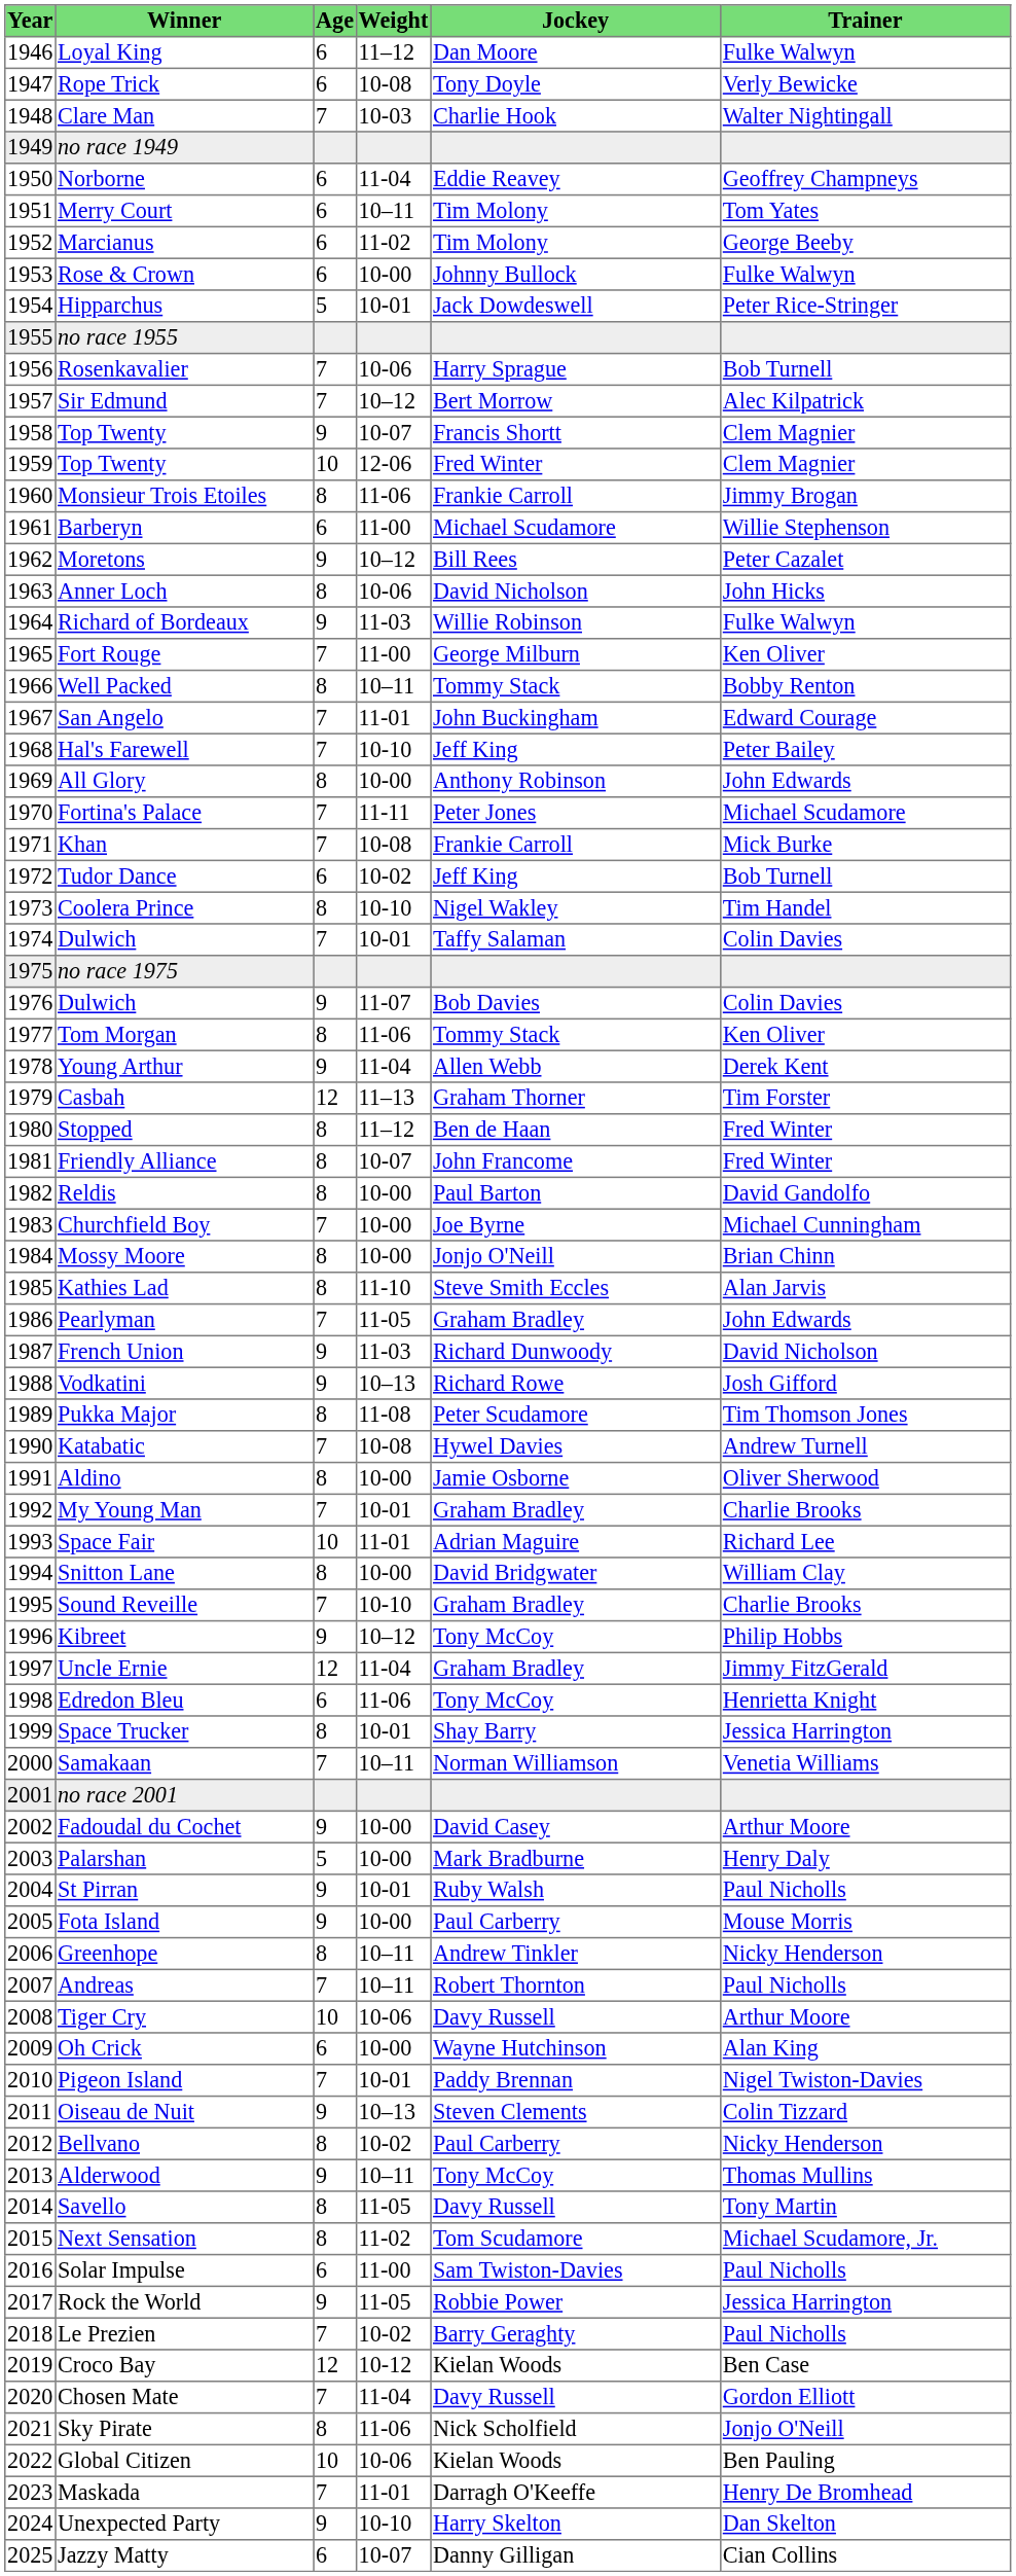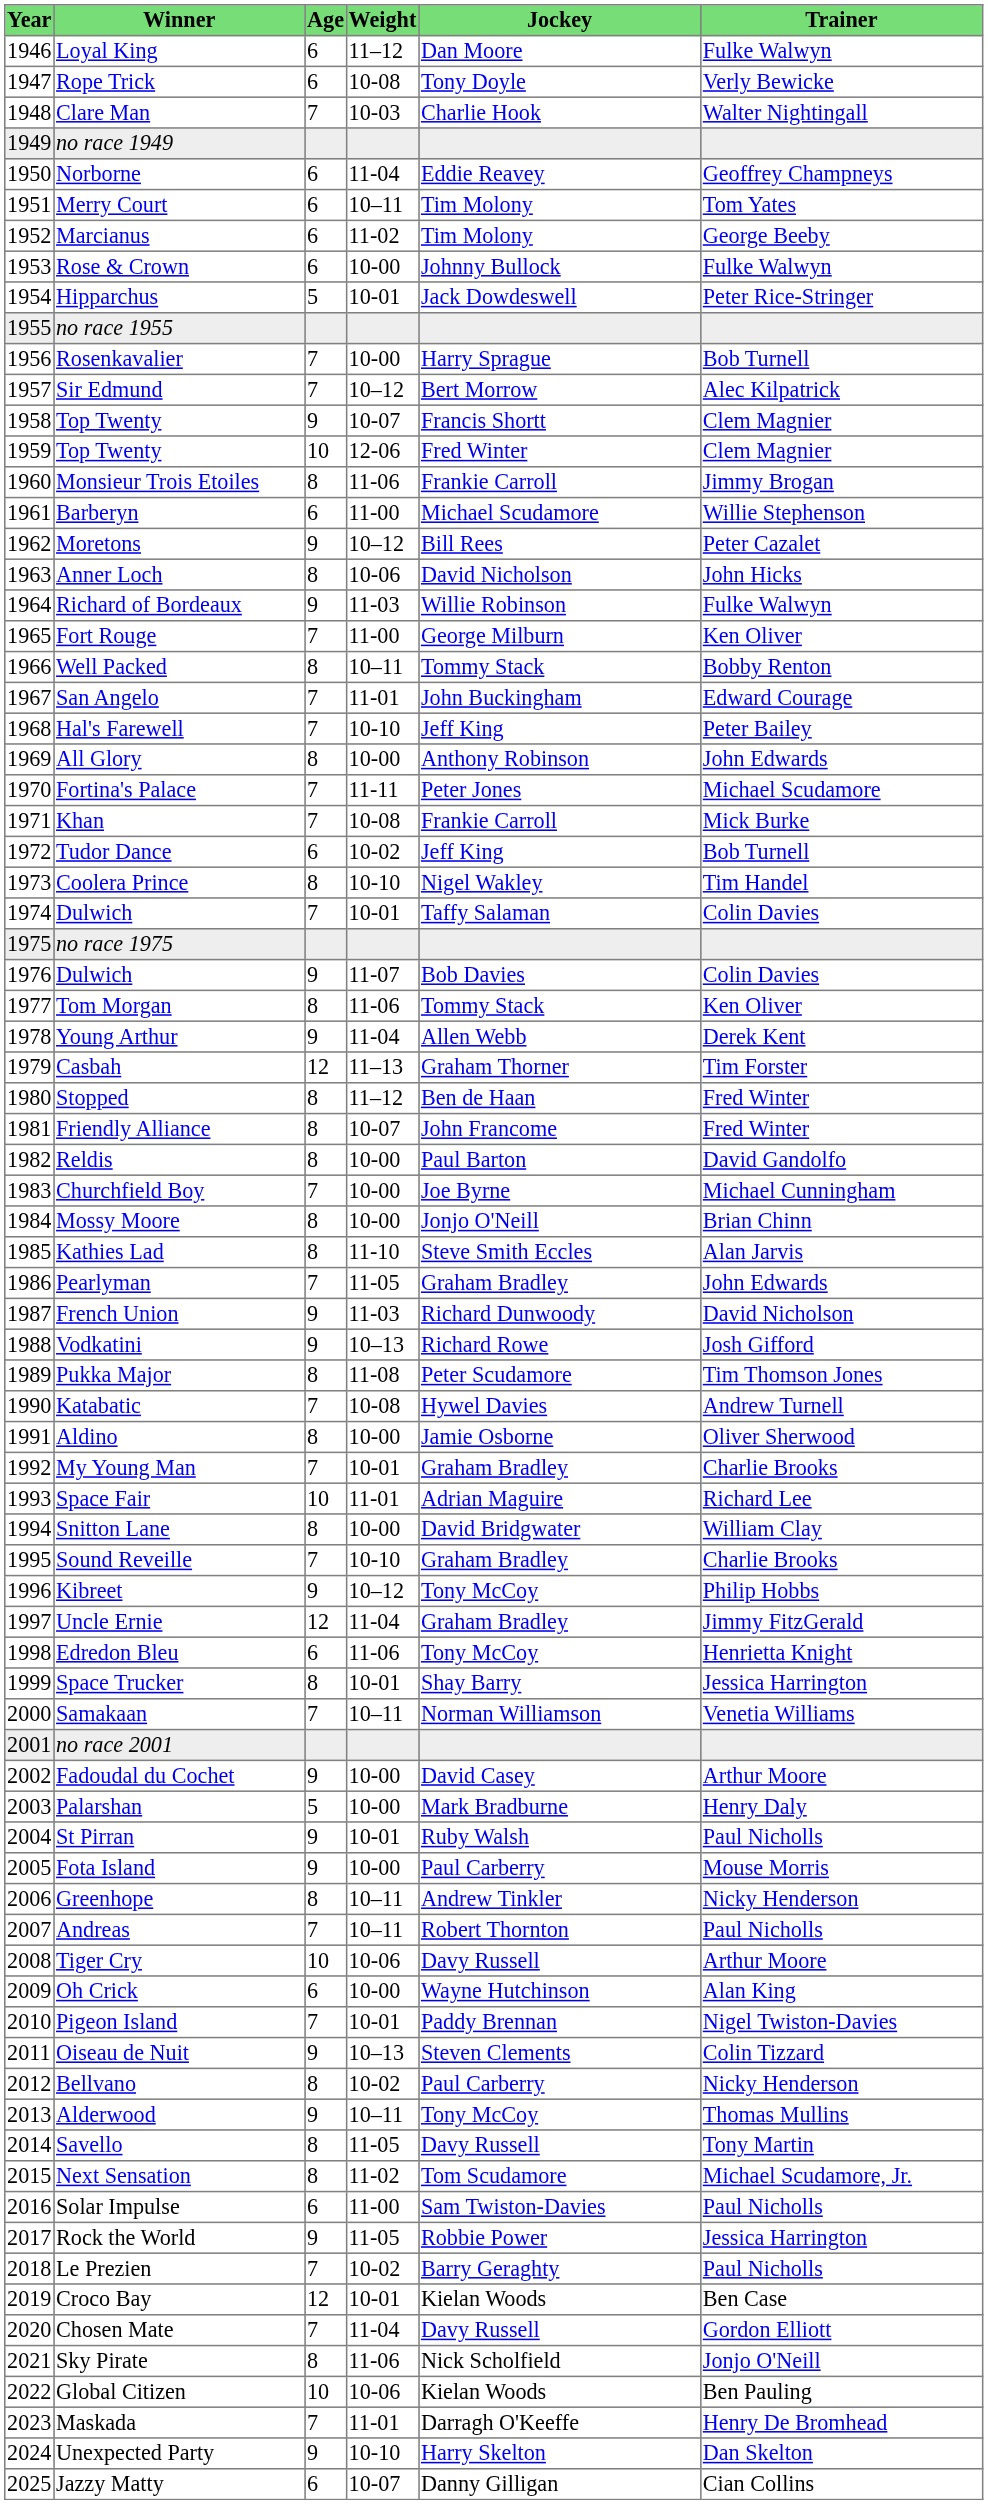 <table class = "sortable" | border="1" style="border-collapse: collapse; font-size:90%">
 <tr bgcolor="#77dd77" align="center">
 <th>Year</th>
 <th>Winner</th>
 <th>Age</th>
 <th>Weight</th>
 <th>Jockey</th>
 <th>Trainer</th>
 </tr>
 <tr>
 <td>1946</td>
 <td width=160px><a href='#'>Loyal King</a></td>
 <td>6</td>
 <td>11–12</td>
 <td width=180px><a href='#'>Dan Moore</a></td>
 <td width=180px><a href='#'>Fulke Walwyn</a></td>
 </tr>
 <tr>
 <td>1947</td>
 <td><a href='#'>Rope Trick</a></td>
 <td>6</td>
 <td>10-08</td>
 <td><a href='#'>Tony Doyle</a></td>
 <td><a href='#'>Verly Bewicke</a></td>
 </tr>
 <tr>
 <td>1948</td>
 <td><a href='#'>Clare Man</a></td>
 <td>7</td>
 <td>10-03</td>
 <td><a href='#'>Charlie Hook</a></td>
 <td><a href='#'>Walter Nightingall</a></td>
 </tr>
 <tr bgcolor="#eeeeee">
 <td><span>1949</span></td>
 <td><em>no race 1949</em> </td>
 <td></td>
 <td></td>
 <td></td>
 <td></td>
 </tr>
 <tr>
 <td>1950</td>
 <td><a href='#'>Norborne</a></td>
 <td>6</td>
 <td>11-04</td>
 <td><a href='#'>Eddie Reavey</a></td>
 <td><a href='#'>Geoffrey Champneys</a></td>
 </tr>
 <tr>
 <td>1951</td>
 <td><a href='#'>Merry Court</a></td>
 <td>6</td>
 <td>10–11</td>
 <td><a href='#'>Tim Molony</a></td>
 <td><a href='#'>Tom Yates</a></td>
 </tr>
 <tr>
 <td>1952</td>
 <td><a href='#'>Marcianus</a></td>
 <td>6</td>
 <td>11-02</td>
 <td><a href='#'>Tim Molony</a></td>
 <td><a href='#'>George Beeby</a></td>
 </tr>
 <tr>
 <td>1953</td>
 <td><a href='#'>Rose & Crown</a></td>
 <td>6</td>
 <td>10-00</td>
 <td><a href='#'>Johnny Bullock</a></td>
 <td><a href='#'>Fulke Walwyn</a></td>
 </tr>
 <tr>
 <td>1954</td>
 <td><a href='#'>Hipparchus</a></td>
 <td>5</td>
 <td>10-01</td>
 <td><a href='#'>Jack Dowdeswell</a></td>
 <td><a href='#'>Peter Rice-Stringer</a></td>
 </tr>
 <tr bgcolor="#eeeeee">
 <td><span>1955</span></td>
 <td><em>no race 1955</em> </td>
 <td></td>
 <td></td>
 <td></td>
 <td></td>
 </tr>
 <tr>
 <td>1956</td>
 <td><a href='#'>Rosenkavalier</a></td>
 <td>7</td>
-<td>10-06</td>
+<td>10-00</td>
 <td><a href='#'>Harry Sprague</a></td>
 <td><a href='#'>Bob Turnell</a></td>
 </tr>
 <tr>
 <td>1957</td>
 <td><a href='#'>Sir Edmund</a></td>
 <td>7</td>
 <td>10–12</td>
 <td><a href='#'>Bert Morrow</a></td>
 <td><a href='#'>Alec Kilpatrick</a></td>
 </tr>
 <tr>
 <td>1958</td>
 <td><a href='#'>Top Twenty</a></td>
 <td>9</td>
 <td>10-07</td>
 <td><a href='#'>Francis Shortt</a></td>
 <td><a href='#'>Clem Magnier</a></td>
 </tr>
 <tr>
 <td>1959</td>
 <td><a href='#'>Top Twenty</a></td>
 <td>10</td>
 <td>12-06</td>
 <td><a href='#'>Fred Winter</a></td>
 <td><a href='#'>Clem Magnier</a></td>
 </tr>
 <tr>
 <td>1960</td>
 <td><a href='#'>Monsieur Trois Etoiles</a></td>
 <td>8</td>
 <td>11-06</td>
 <td><a href='#'>Frankie Carroll</a></td>
 <td><a href='#'>Jimmy Brogan</a></td>
 </tr>
 <tr>
 <td>1961</td>
 <td><a href='#'>Barberyn</a></td>
 <td>6</td>
 <td>11-00</td>
 <td><a href='#'>Michael Scudamore</a></td>
 <td><a href='#'>Willie Stephenson</a></td>
 </tr>
 <tr>
 <td>1962</td>
 <td><a href='#'>Moretons</a></td>
 <td>9</td>
 <td>10–12</td>
 <td><a href='#'>Bill Rees</a></td>
 <td><a href='#'>Peter Cazalet</a></td>
 </tr>
 <tr>
 <td>1963</td>
 <td><a href='#'>Anner Loch</a></td>
 <td>8</td>
 <td>10-06</td>
 <td><a href='#'>David Nicholson</a></td>
 <td><a href='#'>John Hicks</a></td>
 </tr>
 <tr>
 <td>1964</td>
 <td><a href='#'>Richard of Bordeaux</a></td>
 <td>9</td>
 <td>11-03</td>
 <td><a href='#'>Willie Robinson</a></td>
 <td><a href='#'>Fulke Walwyn</a></td>
 </tr>
 <tr>
 <td>1965</td>
 <td><a href='#'>Fort Rouge</a></td>
 <td>7</td>
 <td>11-00</td>
 <td><a href='#'>George Milburn</a></td>
 <td><a href='#'>Ken Oliver</a></td>
 </tr>
 <tr>
 <td>1966</td>
 <td><a href='#'>Well Packed</a></td>
 <td>8</td>
 <td>10–11</td>
 <td><a href='#'>Tommy Stack</a></td>
 <td><a href='#'>Bobby Renton</a></td>
 </tr>
 <tr>
 <td>1967</td>
 <td><a href='#'>San Angelo</a></td>
 <td>7</td>
 <td>11-01</td>
 <td><a href='#'>John Buckingham</a></td>
 <td><a href='#'>Edward Courage</a></td>
 </tr>
 <tr>
 <td>1968</td>
 <td><a href='#'>Hal's Farewell</a></td>
 <td>7</td>
 <td>10-10</td>
 <td><a href='#'>Jeff King</a></td>
 <td><a href='#'>Peter Bailey</a></td>
 </tr>
 <tr>
 <td>1969</td>
 <td><a href='#'>All Glory</a></td>
 <td>8</td>
 <td>10-00</td>
 <td><a href='#'>Anthony Robinson</a></td>
 <td><a href='#'>John Edwards</a></td>
 </tr>
 <tr>
 <td>1970</td>
 <td><a href='#'>Fortina's Palace</a></td>
 <td>7</td>
 <td>11-11</td>
 <td><a href='#'>Peter Jones</a></td>
 <td><a href='#'>Michael Scudamore</a></td>
 </tr>
 <tr>
 <td>1971</td>
 <td><a href='#'>Khan</a></td>
 <td>7</td>
 <td>10-08</td>
 <td><a href='#'>Frankie Carroll</a></td>
 <td><a href='#'>Mick Burke</a></td>
 </tr>
 <tr>
 <td>1972</td>
 <td><a href='#'>Tudor Dance</a></td>
 <td>6</td>
 <td>10-02</td>
 <td><a href='#'>Jeff King</a></td>
 <td><a href='#'>Bob Turnell</a></td>
 </tr>
 <tr>
 <td>1973</td>
 <td><a href='#'>Coolera Prince</a></td>
 <td>8</td>
 <td>10-10</td>
 <td><a href='#'>Nigel Wakley</a></td>
 <td><a href='#'>Tim Handel</a></td>
 </tr>
 <tr>
 <td>1974</td>
 <td><a href='#'>Dulwich</a></td>
 <td>7</td>
 <td>10-01</td>
 <td><a href='#'>Taffy Salaman</a></td>
 <td><a href='#'>Colin Davies</a></td>
 </tr>
 <tr bgcolor="#eeeeee">
 <td><span>1975</span></td>
 <td><em>no race 1975</em> </td>
 <td></td>
 <td></td>
 <td></td>
 <td></td>
 </tr>
 <tr>
 <td>1976</td>
 <td><a href='#'>Dulwich</a></td>
 <td>9</td>
 <td>11-07</td>
 <td><a href='#'>Bob Davies</a></td>
 <td><a href='#'>Colin Davies</a></td>
 </tr>
 <tr>
 <td>1977</td>
 <td><a href='#'>Tom Morgan</a></td>
 <td>8</td>
 <td>11-06</td>
 <td><a href='#'>Tommy Stack</a></td>
 <td><a href='#'>Ken Oliver</a></td>
 </tr>
 <tr>
 <td>1978</td>
 <td><a href='#'>Young Arthur</a></td>
 <td>9</td>
 <td>11-04</td>
 <td><a href='#'>Allen Webb</a></td>
 <td><a href='#'>Derek Kent</a></td>
 </tr>
 <tr>
 <td>1979</td>
 <td><a href='#'>Casbah</a></td>
 <td>12</td>
 <td>11–13</td>
 <td><a href='#'>Graham Thorner</a></td>
 <td><a href='#'>Tim Forster</a></td>
 </tr>
 <tr>
 <td>1980</td>
 <td><a href='#'>Stopped</a></td>
 <td>8</td>
 <td>11–12</td>
 <td><a href='#'>Ben de Haan</a></td>
 <td><a href='#'>Fred Winter</a></td>
 </tr>
 <tr>
 <td>1981</td>
 <td><a href='#'>Friendly Alliance</a></td>
 <td>8</td>
 <td>10-07</td>
 <td><a href='#'>John Francome</a></td>
 <td><a href='#'>Fred Winter</a></td>
 </tr>
 <tr>
 <td>1982</td>
 <td><a href='#'>Reldis</a></td>
 <td>8</td>
 <td>10-00</td>
 <td><a href='#'>Paul Barton</a></td>
 <td><a href='#'>David Gandolfo</a></td>
 </tr>
 <tr>
 <td>1983</td>
 <td><a href='#'>Churchfield Boy</a></td>
 <td>7</td>
 <td>10-00</td>
 <td><a href='#'>Joe Byrne</a></td>
 <td><a href='#'>Michael Cunningham</a></td>
 </tr>
 <tr>
 <td>1984</td>
 <td><a href='#'>Mossy Moore</a></td>
 <td>8</td>
 <td>10-00</td>
 <td><a href='#'>Jonjo O'Neill</a></td>
 <td><a href='#'>Brian Chinn</a></td>
 </tr>
 <tr>
 <td>1985</td>
 <td><a href='#'>Kathies Lad</a></td>
 <td>8</td>
 <td>11-10</td>
 <td><a href='#'>Steve Smith Eccles</a></td>
 <td><a href='#'>Alan Jarvis</a></td>
 </tr>
 <tr>
 <td>1986</td>
 <td><a href='#'>Pearlyman</a></td>
 <td>7</td>
 <td>11-05</td>
 <td><a href='#'>Graham Bradley</a></td>
 <td><a href='#'>John Edwards</a></td>
 </tr>
 <tr>
 <td>1987</td>
 <td><a href='#'>French Union</a></td>
 <td>9</td>
 <td>11-03</td>
 <td><a href='#'>Richard Dunwoody</a></td>
 <td><a href='#'>David Nicholson</a></td>
 </tr>
 <tr>
 <td>1988</td>
 <td><a href='#'>Vodkatini</a></td>
 <td>9</td>
 <td>10–13</td>
 <td><a href='#'>Richard Rowe</a></td>
 <td><a href='#'>Josh Gifford</a></td>
 </tr>
 <tr>
 <td>1989</td>
 <td><a href='#'>Pukka Major</a></td>
 <td>8</td>
 <td>11-08</td>
 <td><a href='#'>Peter Scudamore</a></td>
 <td><a href='#'>Tim Thomson Jones</a></td>
 </tr>
 <tr>
 <td>1990</td>
 <td><a href='#'>Katabatic</a></td>
 <td>7</td>
 <td>10-08</td>
 <td><a href='#'>Hywel Davies</a></td>
 <td><a href='#'>Andrew Turnell</a></td>
 </tr>
 <tr>
 <td>1991</td>
 <td><a href='#'>Aldino</a></td>
 <td>8</td>
 <td>10-00</td>
 <td><a href='#'>Jamie Osborne</a></td>
 <td><a href='#'>Oliver Sherwood</a></td>
 </tr>
 <tr>
 <td>1992</td>
 <td><a href='#'>My Young Man</a></td>
 <td>7</td>
 <td>10-01</td>
 <td><a href='#'>Graham Bradley</a></td>
 <td><a href='#'>Charlie Brooks</a></td>
 </tr>
 <tr>
 <td>1993</td>
 <td><a href='#'>Space Fair</a></td>
 <td>10</td>
 <td>11-01</td>
 <td><a href='#'>Adrian Maguire</a></td>
 <td><a href='#'>Richard Lee</a></td>
 </tr>
 <tr>
 <td>1994</td>
 <td><a href='#'>Snitton Lane</a></td>
 <td>8</td>
 <td>10-00</td>
 <td><a href='#'>David Bridgwater</a></td>
 <td><a href='#'>William Clay</a></td>
 </tr>
 <tr>
 <td>1995</td>
 <td><a href='#'>Sound Reveille</a></td>
 <td>7</td>
 <td>10-10</td>
 <td><a href='#'>Graham Bradley</a></td>
 <td><a href='#'>Charlie Brooks</a></td>
 </tr>
 <tr>
 <td>1996</td>
 <td><a href='#'>Kibreet</a></td>
 <td>9</td>
 <td>10–12</td>
 <td><a href='#'>Tony McCoy</a></td>
 <td><a href='#'>Philip Hobbs</a></td>
 </tr>
 <tr>
 <td>1997</td>
 <td><a href='#'>Uncle Ernie</a></td>
 <td>12</td>
 <td>11-04</td>
 <td><a href='#'>Graham Bradley</a></td>
 <td><a href='#'>Jimmy FitzGerald</a></td>
 </tr>
 <tr>
 <td>1998</td>
 <td><a href='#'>Edredon Bleu</a></td>
 <td>6</td>
 <td>11-06</td>
 <td><a href='#'>Tony McCoy</a></td>
 <td><a href='#'>Henrietta Knight</a></td>
 </tr>
 <tr>
 <td>1999</td>
 <td><a href='#'>Space Trucker</a></td>
 <td>8</td>
 <td>10-01</td>
 <td><a href='#'>Shay Barry</a></td>
 <td><a href='#'>Jessica Harrington</a></td>
 </tr>
 <tr>
 <td>2000</td>
 <td><a href='#'>Samakaan</a></td>
 <td>7</td>
 <td>10–11</td>
 <td><a href='#'>Norman Williamson</a></td>
 <td><a href='#'>Venetia Williams</a></td>
 </tr>
 <tr bgcolor="#eeeeee">
 <td><span>2001</span></td>
 <td><em>no race 2001</em> </td>
 <td></td>
 <td></td>
 <td></td>
 <td></td>
 </tr>
 <tr>
 <td>2002</td>
 <td><a href='#'>Fadoudal du Cochet</a></td>
 <td>9</td>
 <td>10-00</td>
 <td><a href='#'>David Casey</a></td>
 <td><a href='#'>Arthur Moore</a></td>
 </tr>
 <tr>
 <td>2003</td>
 <td><a href='#'>Palarshan</a></td>
 <td>5</td>
 <td>10-00</td>
 <td><a href='#'>Mark Bradburne</a></td>
 <td><a href='#'>Henry Daly</a></td>
 </tr>
 <tr>
 <td>2004</td>
 <td><a href='#'>St Pirran</a></td>
 <td>9</td>
 <td>10-01</td>
 <td><a href='#'>Ruby Walsh</a></td>
 <td><a href='#'>Paul Nicholls</a></td>
 </tr>
 <tr>
 <td>2005</td>
 <td><a href='#'>Fota Island</a></td>
 <td>9</td>
 <td>10-00</td>
 <td><a href='#'>Paul Carberry</a></td>
 <td><a href='#'>Mouse Morris</a></td>
 </tr>
 <tr>
 <td>2006</td>
 <td><a href='#'>Greenhope</a></td>
 <td>8</td>
 <td>10–11</td>
 <td><a href='#'>Andrew Tinkler</a></td>
 <td><a href='#'>Nicky Henderson</a></td>
 </tr>
 <tr>
 <td>2007</td>
 <td><a href='#'>Andreas</a></td>
 <td>7</td>
 <td>10–11</td>
 <td><a href='#'>Robert Thornton</a></td>
 <td><a href='#'>Paul Nicholls</a></td>
 </tr>
 <tr>
 <td>2008</td>
 <td><a href='#'>Tiger Cry</a></td>
 <td>10</td>
 <td>10-06</td>
 <td><a href='#'>Davy Russell</a></td>
 <td><a href='#'>Arthur Moore</a></td>
 </tr>
 <tr>
 <td>2009</td>
 <td><a href='#'>Oh Crick</a></td>
 <td>6</td>
 <td>10-00</td>
 <td><a href='#'>Wayne Hutchinson</a></td>
 <td><a href='#'>Alan King</a></td>
 </tr>
 <tr>
 <td>2010</td>
 <td><a href='#'>Pigeon Island</a></td>
 <td>7</td>
 <td>10-01</td>
 <td><a href='#'>Paddy Brennan</a></td>
 <td><a href='#'>Nigel Twiston-Davies</a></td>
 </tr>
 <tr>
 <td>2011</td>
 <td><a href='#'>Oiseau de Nuit</a></td>
 <td>9</td>
 <td>10–13</td>
 <td><a href='#'>Steven Clements</a></td>
 <td><a href='#'>Colin Tizzard</a></td>
 </tr>
 <tr>
 <td>2012</td>
 <td><a href='#'>Bellvano</a></td>
 <td>8</td>
 <td>10-02</td>
 <td><a href='#'>Paul Carberry</a></td>
 <td><a href='#'>Nicky Henderson</a></td>
 </tr>
 <tr>
 <td>2013</td>
 <td><a href='#'>Alderwood</a></td>
 <td>9</td>
 <td>10–11</td>
 <td><a href='#'>Tony McCoy</a></td>
 <td><a href='#'>Thomas Mullins</a></td>
 </tr>
 <tr>
 <td>2014</td>
 <td><a href='#'>Savello</a></td>
 <td>8</td>
 <td>11-05</td>
 <td><a href='#'>Davy Russell</a></td>
 <td><a href='#'>Tony Martin</a></td>
 </tr>
 <tr>
 <td>2015</td>
 <td><a href='#'>Next Sensation</a></td>
 <td>8</td>
 <td>11-02</td>
 <td><a href='#'>Tom Scudamore</a></td>
 <td><a href='#'>Michael Scudamore, Jr.</a></td>
 </tr>
 <tr>
 <td>2016</td>
 <td>Solar Impulse</td>
 <td>6</td>
 <td>11-00</td>
 <td><a href='#'>Sam Twiston-Davies</a></td>
 <td><a href='#'>Paul Nicholls</a></td>
 </tr>
 <tr>
 <td>2017</td>
 <td>Rock the World</td>
 <td>9</td>
 <td>11-05</td>
 <td><a href='#'>Robbie Power</a></td>
 <td><a href='#'>Jessica Harrington</a></td>
 </tr>
 <tr>
 <td>2018</td>
 <td>Le Prezien</td>
 <td>7</td>
 <td>10-02</td>
 <td><a href='#'>Barry Geraghty</a></td>
 <td><a href='#'>Paul Nicholls</a></td>
 </tr>
 <tr>
 <td>2019</td>
 <td>Croco Bay</td>
 <td>12</td>
-<td>10-12</td>
+<td>10-01</td>
 <td>Kielan Woods</td>
 <td>Ben Case</td>
 </tr>
 <tr>
 <td>2020</td>
 <td>Chosen Mate</td>
 <td>7</td>
 <td>11-04</td>
 <td><a href='#'>Davy Russell</a></td>
 <td><a href='#'>Gordon Elliott</a></td>
 </tr>
 <tr>
 <td>2021</td>
 <td>Sky Pirate</td>
 <td>8</td>
 <td>11-06</td>
 <td>Nick Scholfield</td>
 <td><a href='#'>Jonjo O'Neill</a></td>
 </tr>
 <tr>
 <td>2022</td>
 <td>Global Citizen</td>
 <td>10</td>
 <td>10-06</td>
 <td>Kielan Woods</td>
 <td>Ben Pauling</td>
 </tr>
 <tr>
 <td>2023</td>
 <td>Maskada</td>
 <td>7</td>
 <td>11-01</td>
 <td>Darragh O'Keeffe</td>
 <td><a href='#'>Henry De Bromhead</a></td>
 </tr>
 <tr>
 <td>2024</td>
 <td>Unexpected Party</td>
 <td>9</td>
 <td>10-10</td>
 <td><a href='#'>Harry Skelton</a></td>
 <td><a href='#'>Dan Skelton</a></td>
 </tr>
 <tr>
 <td>2025</td>
 <td>Jazzy Matty</td>
 <td>6</td>
 <td>10-07</td>
 <td>Danny Gilligan</td>
 <td>Cian Collins</td>
 </tr>
 </table>
